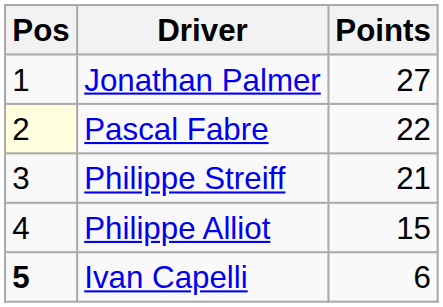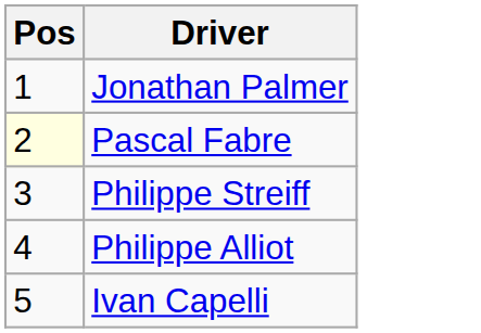 <table class="wikitable" style="font-size: 95%;">
 <tr>
 <th>Pos</th>
 <th>Driver</th>
-<th>Points</th>
 </tr>
 <tr>
 <td>1</td>
 <td> <a href='#'>Jonathan Palmer</a></td>
-<td align="right">27</td>
 </tr>
 <tr>
 <td style="background: lightyellow;">2</td>
 <td> <a href='#'>Pascal Fabre</a></td>
-<td align="right">22</td>
 </tr>
 <tr>
 <td>3</td>
 <td> <a href='#'>Philippe Streiff</a></td>
-<td align="right">21</td>
 </tr>
 <tr>
 <td>4</td>
 <td> <a href='#'>Philippe Alliot</a></td>
-<td align="right">15</td>
 </tr>
 <tr>
-<td><strong>5</strong></td>
+<td>5</td>
 <td> <a href='#'>Ivan Capelli</a></td>
-<td align="right">6</td>
 </tr>
 </table>
